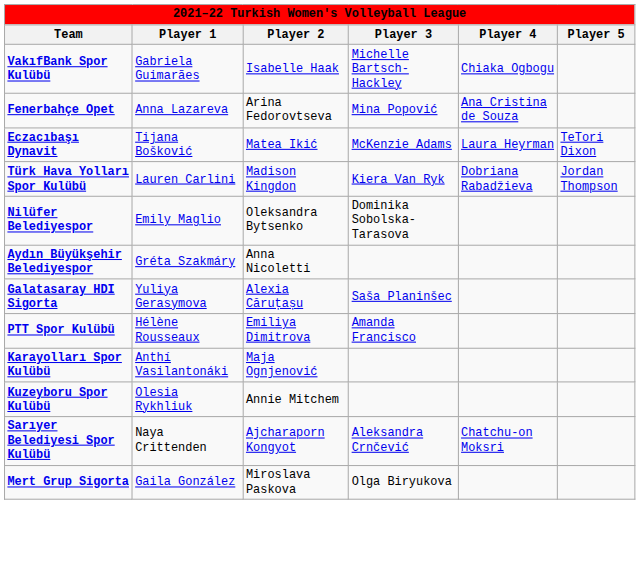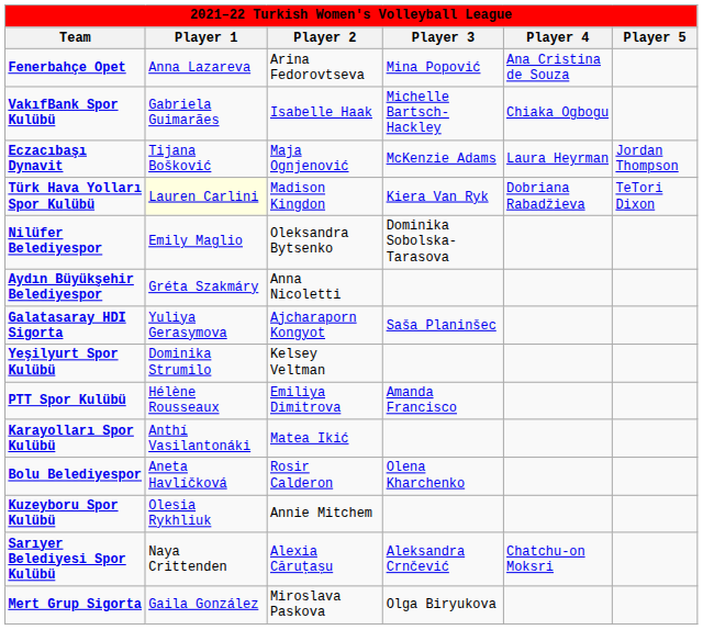 <table class="wikitable" style="font-size:90%; width: 70%; text-align:left;">
 <tr>
 <th style=background:red colspan=6><span>2021–22 Turkish Women's Volleyball League</span></th>
 </tr>
 <tr>
 <th>Team</th>
 <th>Player 1</th>
 <th>Player 2</th>
 <th>Player 3</th>
 <th>Player 4</th>
 <th>Player 5</th>
 </tr>
 <tr>
+<td><strong><a href='#'>Fenerbahçe Opet</a></strong></td>
+<td> <a href='#'>Anna Lazareva</a></td>
+<td> Arina Fedorovtseva</td>
+<td> <a href='#'>Mina Popović</a></td>
+<td> <a href='#'>Ana Cristina de Souza</a></td>
+<td></td>
+</tr>
+<tr>
 <td><strong><a href='#'>VakıfBank Spor Kulübü</a></strong></td>
 <td> <a href='#'>Gabriela Guimarães</a></td>
 <td> <a href='#'>Isabelle Haak</a></td>
 <td> <a href='#'>Michelle Bartsch-Hackley</a></td>
 <td> <a href='#'>Chiaka Ogbogu</a></td>
 <td></td>
 </tr>
 <tr>
-<td><strong><a href='#'>Fenerbahçe Opet</a></strong></td>
-<td> <a href='#'>Anna Lazareva</a></td>
-<td> Arina Fedorovtseva</td>
-<td> <a href='#'>Mina Popović</a></td>
-<td> <a href='#'>Ana Cristina de Souza</a></td>
-<td></td>
-</tr>
-<tr>
 <td><strong><a href='#'>Eczacıbaşı Dynavit</a></strong></td>
 <td> <a href='#'>Tijana Bošković</a></td>
-<td> <a href='#'>Matea Ikić</a></td>
+<td> <a href='#'>Maja Ognjenović</a></td>
 <td> <a href='#'>McKenzie Adams</a></td>
 <td> <a href='#'>Laura Heyrman</a></td>
-<td> <a href='#'>TeTori Dixon</a></td>
+<td> <a href='#'>Jordan Thompson</a></td>
 </tr>
 <tr>
 <td><strong><a href='#'>Türk Hava Yolları Spor Kulübü</a></strong></td>
-<td> <a href='#'>Lauren Carlini</a></td>
+<td style="background: lightyellow;"> <a href='#'>Lauren Carlini</a></td>
 <td> <a href='#'>Madison Kingdon</a></td>
 <td> <a href='#'>Kiera Van Ryk</a></td>
 <td> <a href='#'>Dobriana Rabadžieva</a></td>
-<td> <a href='#'>Jordan Thompson</a></td>
+<td> <a href='#'>TeTori Dixon</a></td>
 </tr>
 <tr>
 <td><strong><a href='#'>Nilüfer Belediyespor</a></strong></td>
 <td> <a href='#'>Emily Maglio</a></td>
 <td> Oleksandra Bytsenko</td>
 <td> Dominika Sobolska-Tarasova</td>
 <td></td>
 <td></td>
 </tr>
 <tr>
 <td><strong><a href='#'>Aydın Büyükşehir Belediyespor</a></strong></td>
 <td> <a href='#'>Gréta Szakmáry</a></td>
 <td> Anna Nicoletti</td>
 <td></td>
 <td></td>
 <td></td>
 </tr>
 <tr>
 <td><strong><a href='#'>Galatasaray HDI Sigorta</a></strong></td>
 <td> <a href='#'>Yuliya Gerasymova</a></td>
-<td> <a href='#'>Alexia Căruțașu</a></td>
+<td> <a href='#'>Ajcharaporn Kongyot</a></td>
 <td> <a href='#'>Saša Planinšec</a></td>
+<td></td>
+<td></td>
+</tr>
+<tr>
+<td><strong><a href='#'>Yeşilyurt Spor Kulübü</a></strong></td>
+<td> <a href='#'>Dominika Strumilo</a></td>
+<td> Kelsey Veltman</td>
+<td></td>
 <td></td>
 <td></td>
 </tr>
 <tr>
 <td><strong><a href='#'>PTT Spor Kulübü</a></strong></td>
 <td> <a href='#'>Hélène Rousseaux</a></td>
 <td> <a href='#'>Emiliya Dimitrova</a></td>
 <td> <a href='#'>Amanda Francisco</a></td>
 <td></td>
 <td></td>
 </tr>
 <tr>
 <td><strong><a href='#'>Karayolları Spor Kulübü</a></strong></td>
 <td> <a href='#'>Anthí Vasilantonáki</a></td>
-<td> <a href='#'>Maja Ognjenović</a></td>
+<td> <a href='#'>Matea Ikić</a></td>
 <td></td>
+<td></td>
+<td></td>
+</tr>
+<tr>
+<td><strong><a href='#'>Bolu Belediyespor</a></strong></td>
+<td> <a href='#'>Aneta Havlíčková</a></td>
+<td> <a href='#'>Rosir Calderon</a></td>
+<td> <a href='#'>Olena Kharchenko</a></td>
 <td></td>
 <td></td>
 </tr>
 <tr>
 <td><strong><a href='#'>Kuzeyboru Spor Kulübü</a></strong></td>
 <td> <a href='#'>Olesia Rykhliuk</a></td>
 <td> Annie Mitchem</td>
 <td></td>
 <td></td>
 <td></td>
 </tr>
 <tr>
 <td><strong><a href='#'>Sarıyer Belediyesi Spor Kulübü</a></strong></td>
 <td> Naya Crittenden</td>
-<td> <a href='#'>Ajcharaporn Kongyot</a></td>
+<td> <a href='#'>Alexia Căruțașu</a></td>
 <td> <a href='#'>Aleksandra Crnčević</a></td>
 <td> <a href='#'>Chatchu-on Moksri</a></td>
 <td></td>
 </tr>
 <tr>
 <td><strong><a href='#'>Mert Grup Sigorta</a></strong></td>
 <td> <a href='#'>Gaila González</a></td>
 <td> Miroslava Paskova</td>
 <td> Olga Biryukova</td>
 <td></td>
 <td></td>
 </tr>
 </table>
